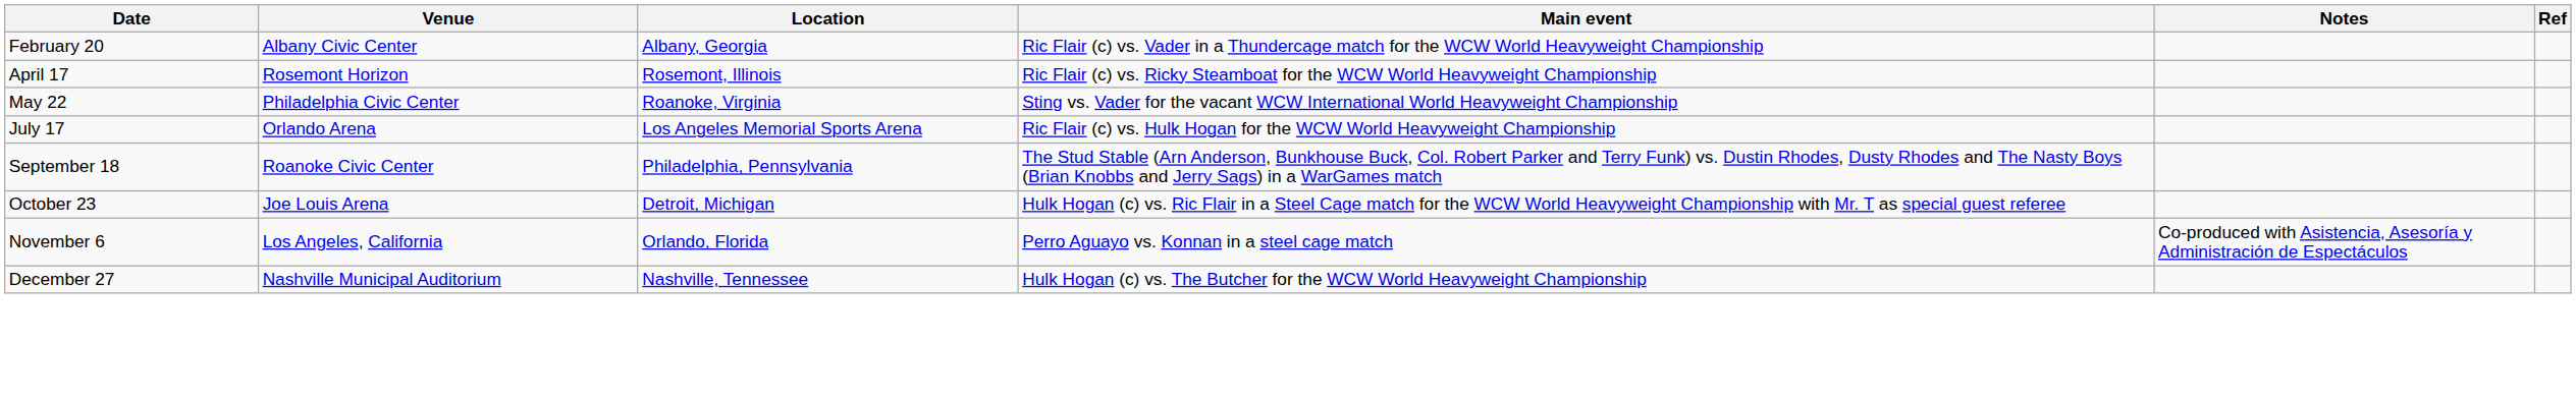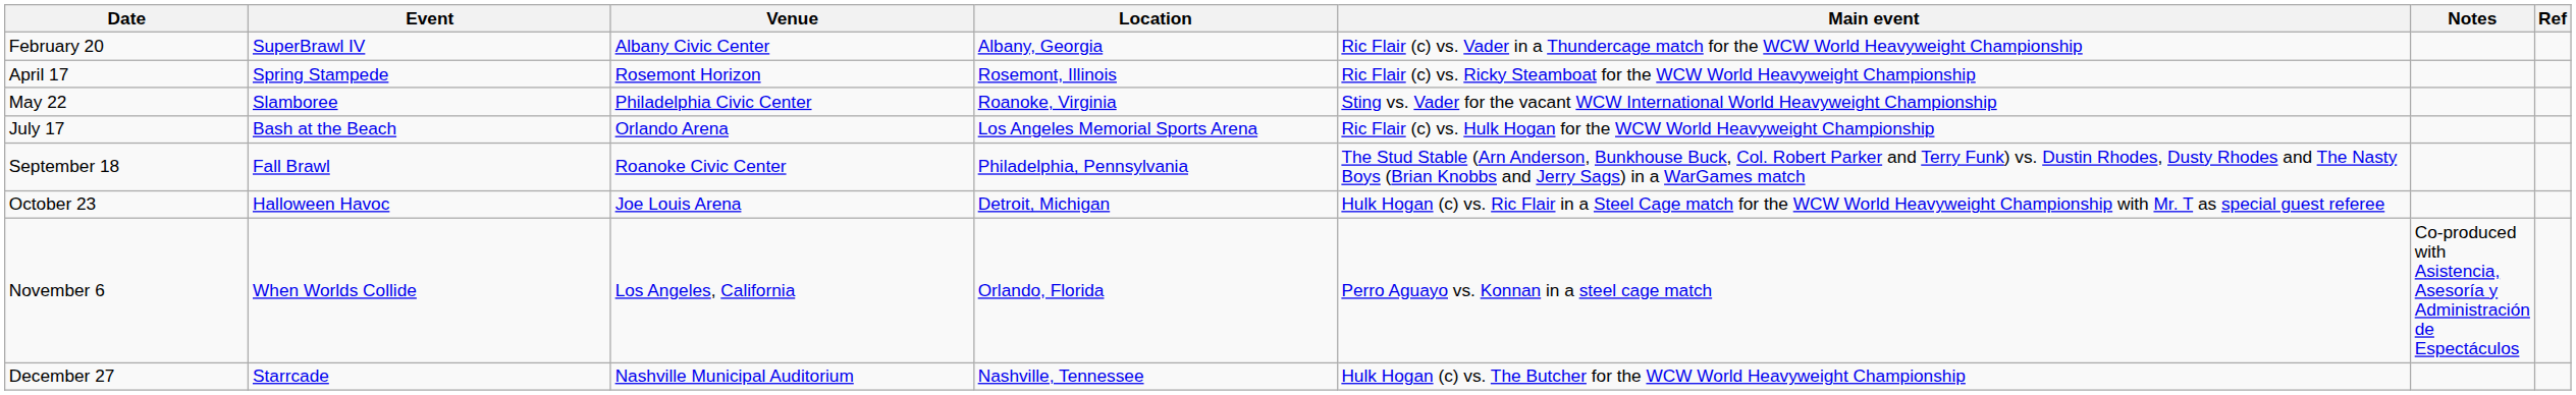 <table class="sortable wikitable succession-box" style="font-size:85%; width: 100%">
 <tr>
 <th width=10%>Date</th>
+<th width=15%>Event</th>
 <th width=15%>Venue</th>
 <th width=15%>Location</th>
 <th width=45%>Main event</th>
 <th width=15%>Notes</th>
 <th width=15%>Ref</th>
 </tr>
 <tr>
 <td>February 20</td>
+<td><a href='#'>SuperBrawl IV</a></td>
 <td><a href='#'>Albany Civic Center</a></td>
 <td><a href='#'>Albany, Georgia</a></td>
 <td><a href='#'>Ric Flair</a> (c) vs. <a href='#'>Vader</a> in a <a href='#'>Thundercage match</a> for the <a href='#'>WCW World Heavyweight Championship</a></td>
 <td></td>
 <td></td>
 </tr>
 <tr>
 <td>April 17</td>
+<td><a href='#'>Spring Stampede</a></td>
 <td><a href='#'>Rosemont Horizon</a></td>
 <td><a href='#'>Rosemont, Illinois</a></td>
 <td><a href='#'>Ric Flair</a> (c) vs. <a href='#'>Ricky Steamboat</a> for the <a href='#'>WCW World Heavyweight Championship</a></td>
 <td></td>
 <td></td>
 </tr>
 <tr>
 <td>May 22</td>
+<td><a href='#'>Slamboree</a></td>
 <td><a href='#'>Philadelphia Civic Center</a></td>
 <td><a href='#'>Roanoke, Virginia</a></td>
 <td><a href='#'>Sting</a> vs. <a href='#'>Vader</a> for the vacant <a href='#'>WCW International World Heavyweight Championship</a></td>
 <td></td>
 <td></td>
 </tr>
 <tr>
 <td>July 17</td>
+<td><a href='#'>Bash at the Beach</a></td>
 <td><a href='#'>Orlando Arena</a></td>
 <td><a href='#'>Los Angeles Memorial Sports Arena</a></td>
 <td><a href='#'>Ric Flair</a> (c) vs. <a href='#'>Hulk Hogan</a> for the <a href='#'>WCW World Heavyweight Championship</a></td>
 <td></td>
 <td></td>
 </tr>
 <tr>
 <td>September 18</td>
+<td><a href='#'>Fall Brawl</a></td>
 <td><a href='#'>Roanoke Civic Center</a></td>
 <td><a href='#'>Philadelphia, Pennsylvania</a></td>
 <td><a href='#'>The Stud Stable</a> (<a href='#'>Arn Anderson</a>, <a href='#'>Bunkhouse Buck</a>, <a href='#'>Col. Robert Parker</a> and <a href='#'>Terry Funk</a>) vs. <a href='#'>Dustin Rhodes</a>, <a href='#'>Dusty Rhodes</a> and <a href='#'>The Nasty Boys</a> (<a href='#'>Brian Knobbs</a> and <a href='#'>Jerry Sags</a>) in a <a href='#'>WarGames match</a></td>
 <td></td>
 <td></td>
 </tr>
 <tr>
 <td>October 23</td>
+<td><a href='#'>Halloween Havoc</a></td>
 <td><a href='#'>Joe Louis Arena</a></td>
 <td><a href='#'>Detroit, Michigan</a></td>
 <td><a href='#'>Hulk Hogan</a> (c) vs. <a href='#'>Ric Flair</a> in a <a href='#'>Steel Cage match</a> for the <a href='#'>WCW World Heavyweight Championship</a> with <a href='#'>Mr. T</a> as <a href='#'>special guest referee</a></td>
 <td></td>
 <td></td>
 </tr>
 <tr>
 <td>November 6</td>
+<td><a href='#'>When Worlds Collide</a></td>
 <td><a href='#'>Los Angeles</a>, <a href='#'>California</a></td>
 <td><a href='#'>Orlando, Florida</a></td>
 <td><a href='#'>Perro Aguayo</a> vs. <a href='#'>Konnan</a> in a <a href='#'>steel cage match</a></td>
 <td>Co-produced with <a href='#'>Asistencia, Asesoría y Administración de Espectáculos</a></td>
 <td></td>
 </tr>
 <tr>
 <td>December 27</td>
+<td><a href='#'>Starrcade</a></td>
 <td><a href='#'>Nashville Municipal Auditorium</a></td>
 <td><a href='#'>Nashville, Tennessee</a></td>
 <td><a href='#'>Hulk Hogan</a> (c) vs. <a href='#'>The Butcher</a> for the <a href='#'>WCW World Heavyweight Championship</a></td>
 <td></td>
 <td></td>
 </tr>
 </table>
